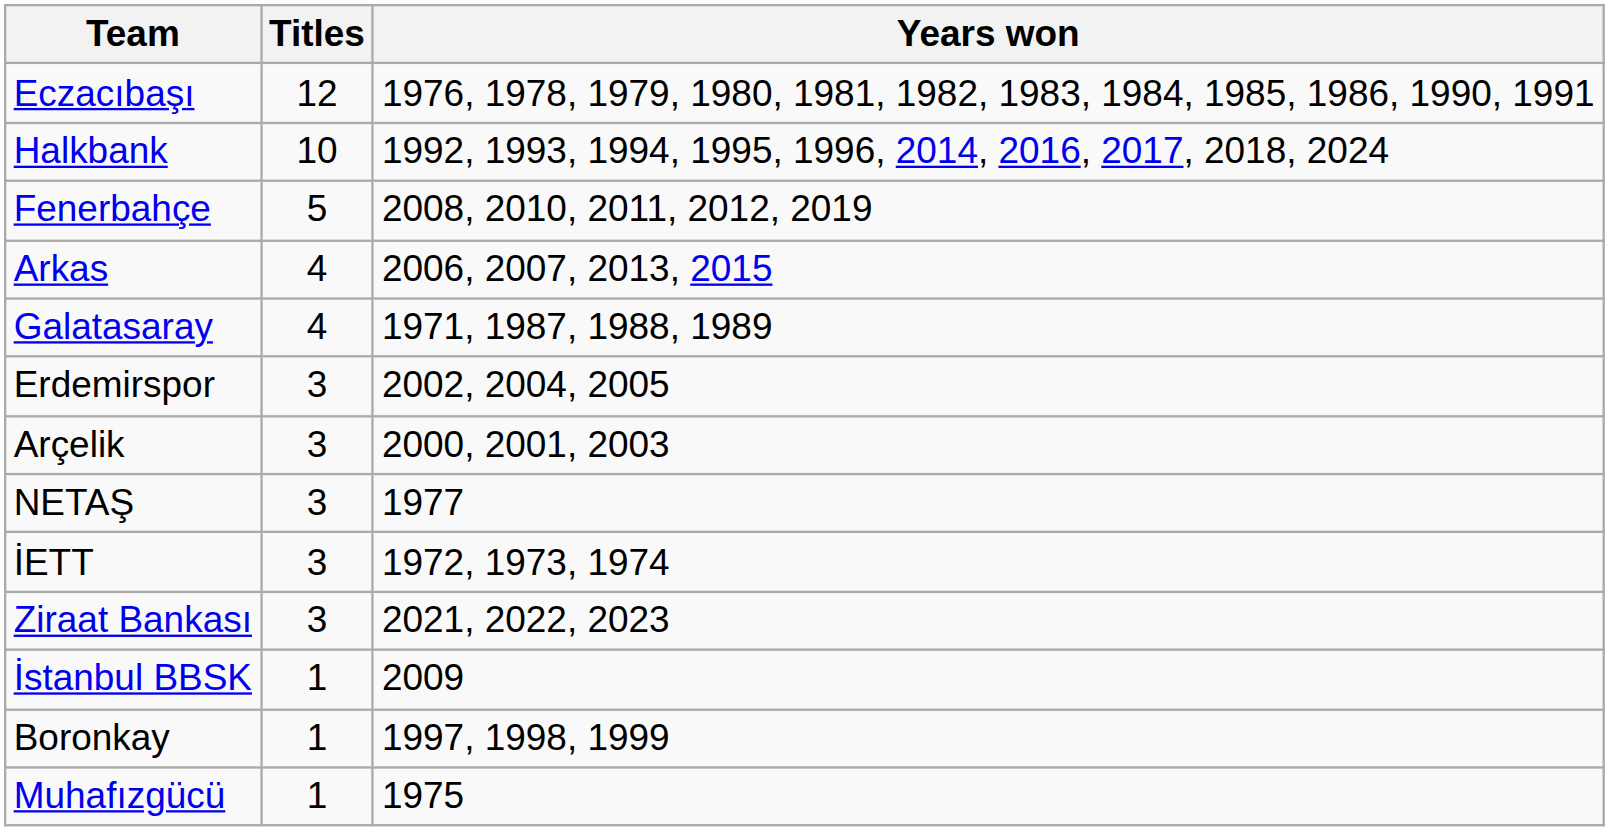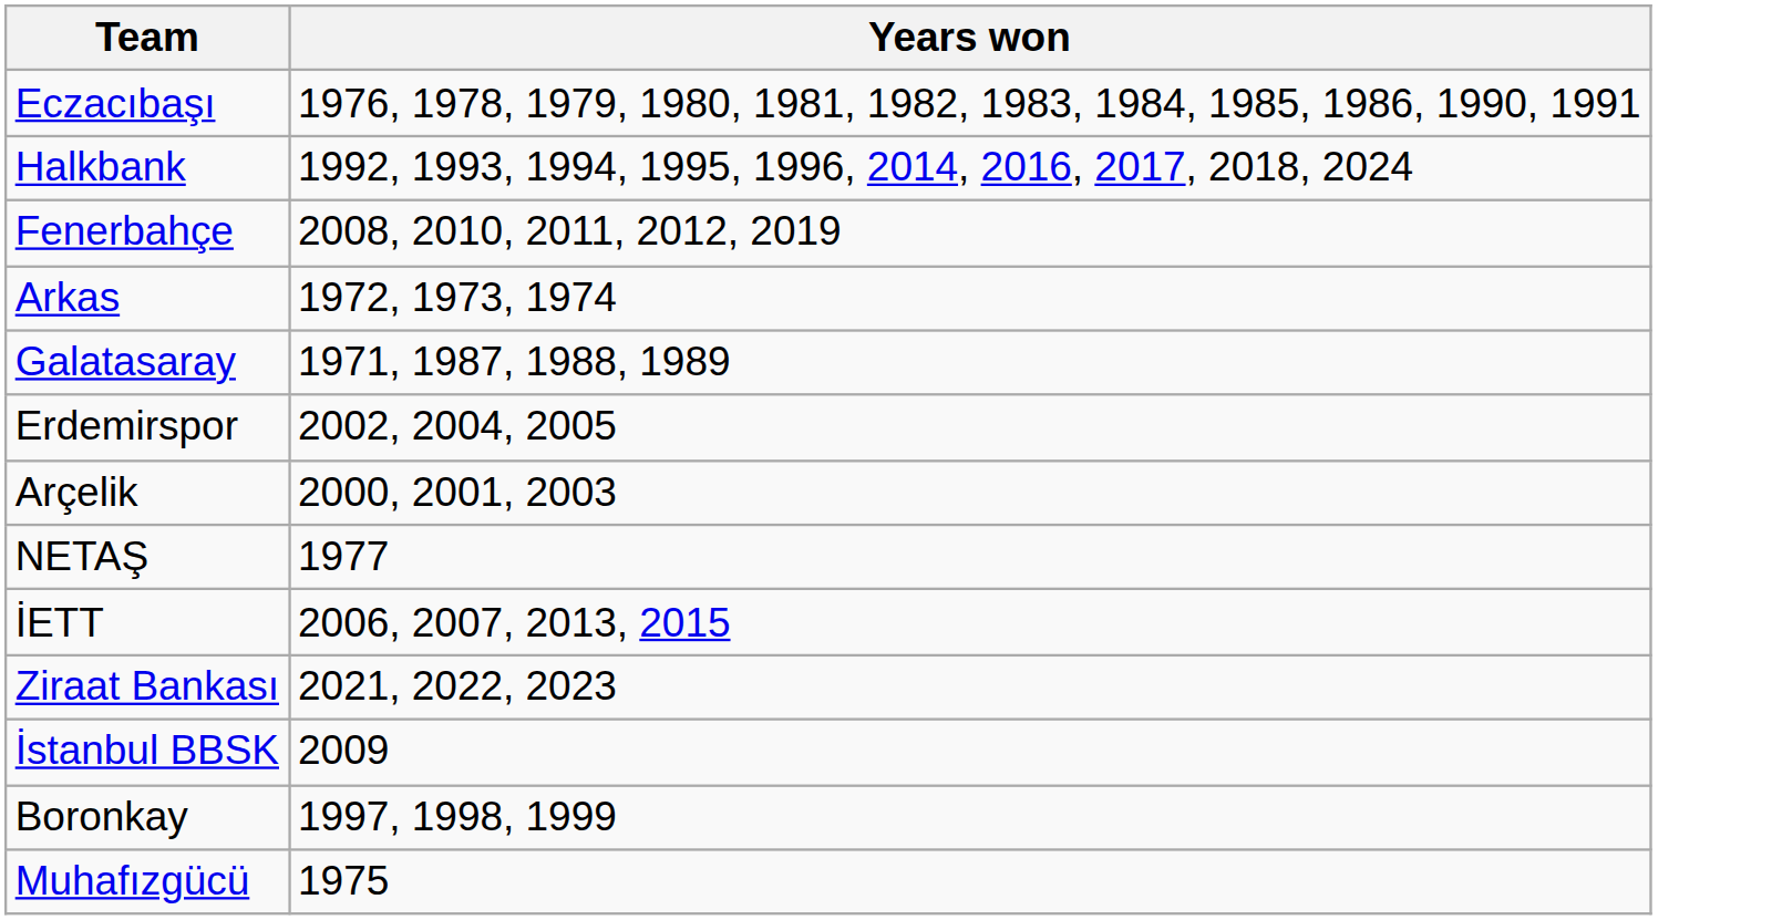 <table class="wikitable">
 <tr>
 <th>Team</th>
-<th>Titles</th>
 <th>Years won</th>
 </tr>
 <tr>
 <td><a href='#'>Eczacıbaşı</a></td>
-<td align=center>12</td>
 <td align=>1976, 1978, 1979, 1980, 1981, 1982, 1983, 1984, 1985, 1986, 1990, 1991</td>
 </tr>
 <tr>
 <td><a href='#'>Halkbank</a></td>
-<td align=center>10</td>
 <td align=>1992, 1993, 1994, 1995, 1996, <a href='#'>2014</a>, <a href='#'>2016</a>, <a href='#'>2017</a>, 2018, 2024</td>
 </tr>
 <tr>
 <td><a href='#'>Fenerbahçe</a></td>
-<td align=center>5</td>
 <td align=>2008, 2010, 2011, 2012, 2019</td>
 </tr>
 <tr>
 <td><a href='#'>Arkas</a></td>
-<td align=center>4</td>
-<td align=>2006, 2007, 2013, <a href='#'>2015</a></td>
+<td align=>1972, 1973, 1974</td>
 </tr>
 <tr>
 <td><a href='#'>Galatasaray</a></td>
-<td align=center>4</td>
 <td align= style="background: gold;">1971, 1987, 1988, 1989</td>
 </tr>
 <tr>
 <td>Erdemirspor</td>
-<td align=center>3</td>
 <td align=>2002, 2004, 2005</td>
 </tr>
 <tr>
 <td>Arçelik</td>
-<td align=center>3</td>
 <td align=>2000, 2001, 2003</td>
 </tr>
 <tr>
 <td>NETAŞ</td>
-<td align=center>3</td>
 <td align=>1977</td>
 </tr>
 <tr>
 <td>İETT</td>
-<td align=center>3</td>
-<td align=>1972, 1973, 1974</td>
+<td align=>2006, 2007, 2013, <a href='#'>2015</a></td>
 </tr>
 <tr>
 <td><a href='#'>Ziraat Bankası</a></td>
-<td align=center>3</td>
 <td align=>2021, 2022, 2023</td>
 </tr>
 <tr>
 <td><a href='#'>İstanbul BBSK</a></td>
-<td align=center>1</td>
 <td align=>2009</td>
 </tr>
 <tr>
 <td>Boronkay</td>
-<td align=center>1</td>
 <td align=>1997, 1998, 1999</td>
 </tr>
 <tr>
 <td><a href='#'>Muhafızgücü</a></td>
-<td align=center>1</td>
 <td align=>1975</td>
 </tr>
 </table>
